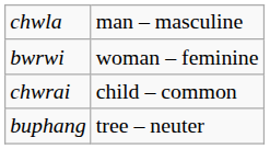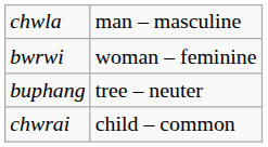 <table class="wikitable" border="1">
 <tr>
 <td><em>chwla</em></td>
 <td>man – masculine</td>
 </tr>
 <tr>
 <td><em>bwrwi</em></td>
 <td>woman – feminine</td>
 </tr>
 <tr>
+<td><em>buphang</em></td>
+<td>tree – neuter</td>
+</tr>
+<tr>
 <td><em>chwrai</em></td>
 <td>child – common</td>
 </tr>
-<tr>
-<td><em>buphang</em></td>
-<td>tree – neuter</td>
-</tr>
 </table>
